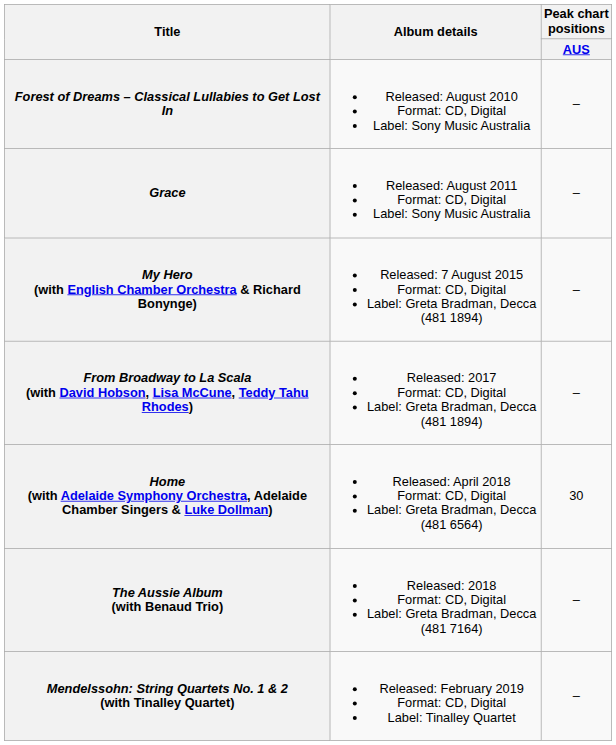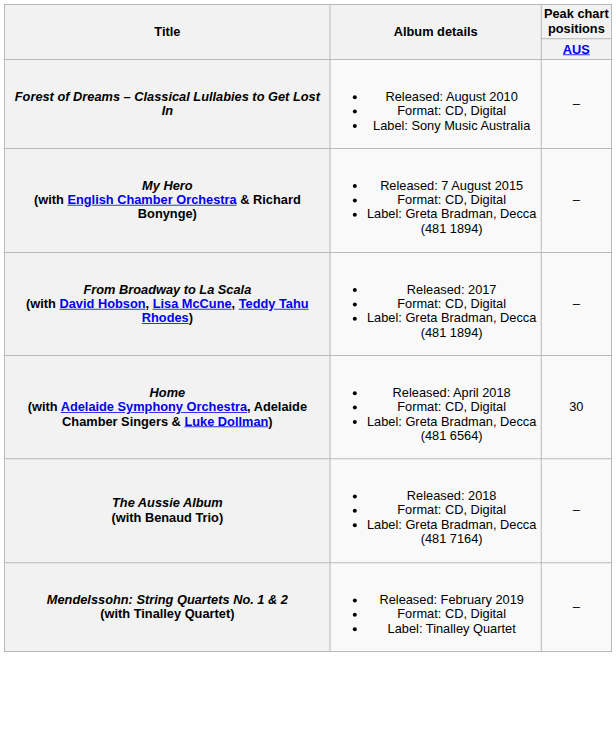 <table class="wikitable plainrowheaders" style="text-align:center;" border="1">
 <tr>
 <th scope="col" rowspan="2" style="width:25em;">Title</th>
 <th scope="col" rowspan="2" style="width:16em;">Album details</th>
 <th scope="col" colspan="1">Peak chart<br>positions</th>
 </tr>
 <tr>
 <th scope="col" style="text-align:center;"><a href='#'>AUS</a><br></th>
 </tr>
 <tr>
 <th scope="row"><em>Forest of Dreams – Classical Lullabies to Get Lost In</em></th>
 <td><br><ul><li>Released: August 2010</li><li>Format: CD, Digital</li><li>Label: Sony Music Australia</li></ul></td>
-<td align="center">–</td>
-</tr>
-<tr>
-<th scope="row"><em>Grace</em></th>
-<td><br><ul><li>Released: August 2011</li><li>Format: CD, Digital</li><li>Label: Sony Music Australia</li></ul></td>
 <td align="center">–</td>
 </tr>
 <tr>
 <th scope="row"><em>My Hero</em> <br> (with <a href='#'>English Chamber Orchestra</a> & Richard Bonynge)</th>
 <td><br><ul><li>Released: 7 August 2015</li><li>Format: CD, Digital</li><li>Label: Greta Bradman, Decca (481 1894)</li></ul></td>
 <td align="center">–</td>
 </tr>
 <tr>
 <th scope="row"><em>From Broadway to La Scala</em> <br> (with <a href='#'>David Hobson</a>, <a href='#'>Lisa McCune</a>, <a href='#'>Teddy Tahu Rhodes</a>)</th>
 <td><br><ul><li>Released: 2017</li><li>Format: CD, Digital</li><li>Label: Greta Bradman, Decca (481 1894)</li></ul></td>
 <td align="center">–</td>
 </tr>
 <tr>
 <th scope="row"><em>Home</em> <br> (with <a href='#'>Adelaide Symphony Orchestra</a>, Adelaide Chamber Singers & <a href='#'>Luke Dollman</a>)</th>
 <td><br><ul><li>Released: April 2018</li><li>Format: CD, Digital</li><li>Label: Greta Bradman, Decca (481 6564)</li></ul></td>
 <td align="center">30</td>
 </tr>
 <tr>
 <th scope="row"><em>The Aussie Album</em> <br> (with Benaud Trio)</th>
 <td><br><ul><li>Released: 2018</li><li>Format: CD, Digital</li><li>Label: Greta Bradman, Decca (481 7164)</li></ul></td>
 <td align="center">–</td>
 </tr>
 <tr>
 <th scope="row"><em>Mendelssohn: String Quartets No. 1 & 2</em> <br> (with Tinalley Quartet)</th>
 <td><br><ul><li>Released: February 2019</li><li>Format: CD, Digital</li><li>Label: Tinalley Quartet</li></ul></td>
 <td align="center">–</td>
 </tr>
 </table>
